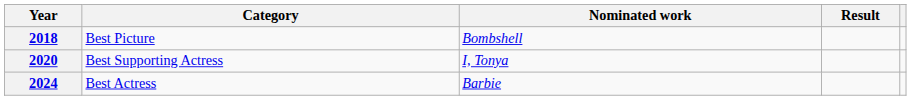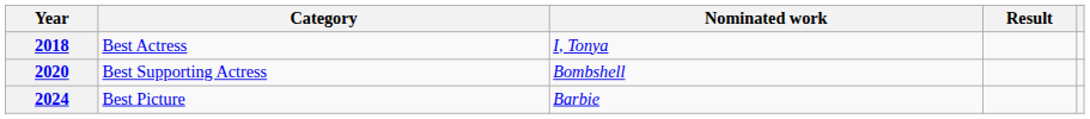 <table class=wikitable>
 <tr>
 <th scope="col" style="width:5em;">Year</th>
 <th scope="col" style="width:26em;">Category</th>
 <th scope="col" style="width:25em;">Nominated work</th>
 <th scope="col" style="width:5em;">Result</th>
 <th scope="col"></th>
 </tr>
 <tr>
 <th scope=row, style="text-align:center;"><a href='#'>2018</a></th>
-<td><a href='#'>Best Picture</a></td>
-<td><em><a href='#'>Bombshell</a></em></td>
+<td><a href='#'>Best Actress</a></td>
+<td><em><a href='#'>I, Tonya</a></em></td>
 <td></td>
 <td style="text-align:center;"></td>
 </tr>
 <tr>
 <th scope="row"><a href='#'>2020</a></th>
 <td><a href='#'>Best Supporting Actress</a></td>
-<td><em><a href='#'>I, Tonya</a></em></td>
+<td><em><a href='#'>Bombshell</a></em></td>
 <td></td>
 <td style="text-align:center;"></td>
 </tr>
 <tr>
 <th scope="row"><a href='#'>2024</a></th>
-<td><a href='#'>Best Actress</a></td>
+<td><a href='#'>Best Picture</a></td>
 <td><em><a href='#'>Barbie</a></em></td>
 <td></td>
 <td style="text-align:center;"></td>
 </tr>
 </table>
